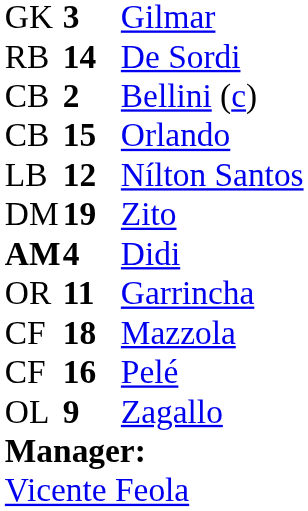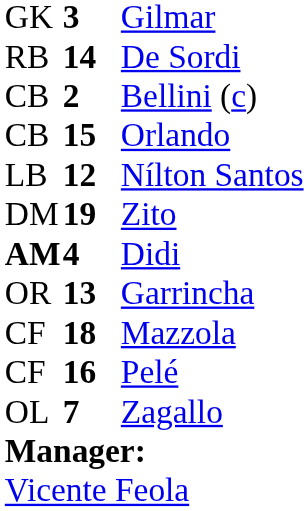 <table style="font-size:90%; margin:0.2em auto;" cellspacing="0" cellpadding="0">
 <tr>
 <th width="25"></th>
 <th width="25"></th>
 </tr>
 <tr>
 <td>GK</td>
 <td><strong>3</strong></td>
 <td><a href='#'>Gilmar</a></td>
 </tr>
 <tr>
 <td>RB</td>
 <td><strong>14</strong></td>
 <td><a href='#'>De Sordi</a></td>
 </tr>
 <tr>
 <td>CB</td>
 <td><strong>2</strong></td>
 <td><a href='#'>Bellini</a> (<a href='#'>c</a>)</td>
 </tr>
 <tr>
 <td>CB</td>
 <td><strong>15</strong></td>
 <td><a href='#'>Orlando</a></td>
 </tr>
 <tr>
 <td>LB</td>
 <td><strong>12</strong></td>
 <td><a href='#'>Nílton Santos</a></td>
 </tr>
 <tr>
 <td>DM</td>
 <td><strong>19</strong></td>
 <td><a href='#'>Zito</a></td>
 </tr>
 <tr>
 <td><strong>AM</strong></td>
 <td><strong>4</strong></td>
 <td><a href='#'>Didi</a></td>
 </tr>
 <tr>
 <td>OR</td>
-<td><strong>11</strong></td>
+<td><strong>13</strong></td>
 <td><a href='#'>Garrincha</a></td>
 </tr>
 <tr>
 <td>CF</td>
 <td><strong>18</strong></td>
 <td><a href='#'>Mazzola</a></td>
 </tr>
 <tr>
 <td>CF</td>
 <td><strong>16</strong></td>
 <td><a href='#'>Pelé</a></td>
 </tr>
 <tr>
 <td>OL</td>
-<td><strong>9</strong></td>
+<td><strong>7</strong></td>
 <td><a href='#'>Zagallo</a></td>
 </tr>
 <tr>
 <td colspan=3><strong>Manager:</strong></td>
 </tr>
 <tr>
 <td colspan=4><a href='#'>Vicente Feola</a></td>
 </tr>
 </table>
